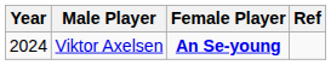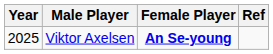 <table class="wikitable" style="text-align:center;">
 <tr>
 <th>Year</th>
 <th>Male Player</th>
 <th>Female Player</th>
 <th>Ref</th>
 </tr>
 <tr>
-<td>2024</td>
+<td>2025</td>
 <td> <a href='#'>Viktor Axelsen</a></td>
 <td><strong> <a href='#'>An Se-young</a></strong></td>
 <td></td>
 </tr>
 </table>
